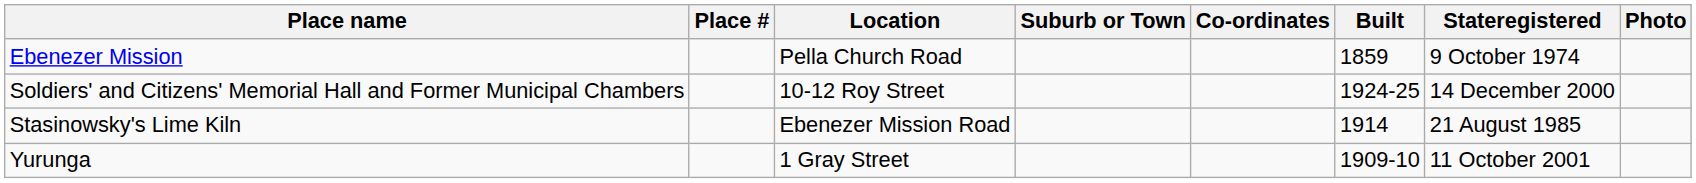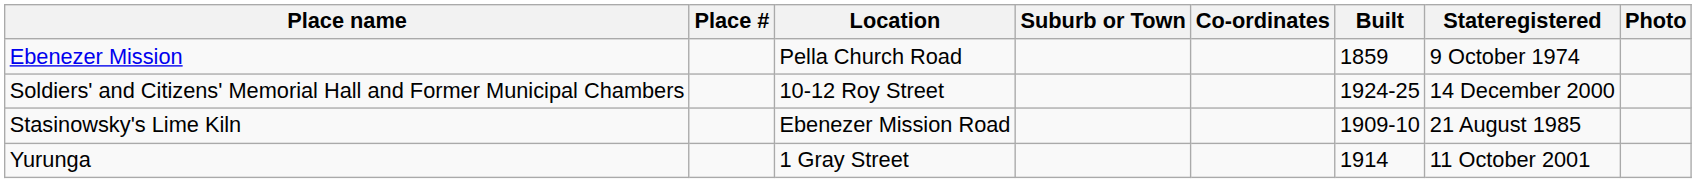 <table class="wikitable sortable">
 <tr>
 <th>Place name</th>
 <th>Place #</th>
 <th>Location</th>
 <th>Suburb or Town</th>
 <th>Co-ordinates</th>
 <th>Built</th>
 <th>Stateregistered</th>
 <th class="unsortable">Photo</th>
 </tr>
 <tr>
 <td><a href='#'>Ebenezer Mission</a></td>
 <td></td>
 <td>Pella Church Road</td>
 <td></td>
 <td></td>
 <td>1859</td>
 <td>9 October 1974</td>
 <td></td>
 </tr>
 <tr>
 <td>Soldiers' and Citizens' Memorial Hall and Former Municipal Chambers</td>
 <td></td>
 <td>10-12 Roy Street</td>
 <td></td>
 <td></td>
 <td>1924-25</td>
 <td>14 December 2000</td>
 <td></td>
 </tr>
 <tr>
 <td>Stasinowsky's Lime Kiln</td>
 <td></td>
 <td>Ebenezer Mission Road</td>
 <td></td>
 <td></td>
-<td> 1914</td>
+<td>1909-10</td>
 <td>21 August 1985</td>
 <td></td>
 </tr>
 <tr>
 <td>Yurunga</td>
 <td></td>
 <td>1 Gray Street</td>
 <td></td>
 <td></td>
-<td>1909-10</td>
+<td> 1914</td>
 <td>11 October 2001</td>
 <td></td>
 </tr>
 </table>
